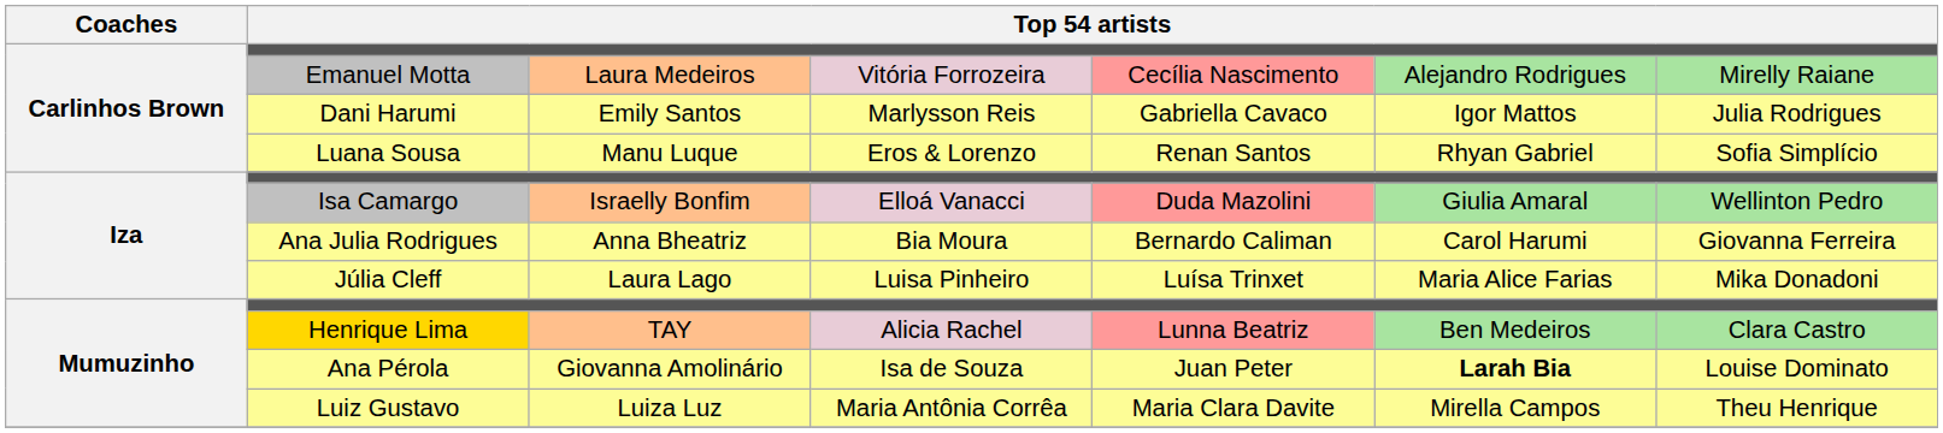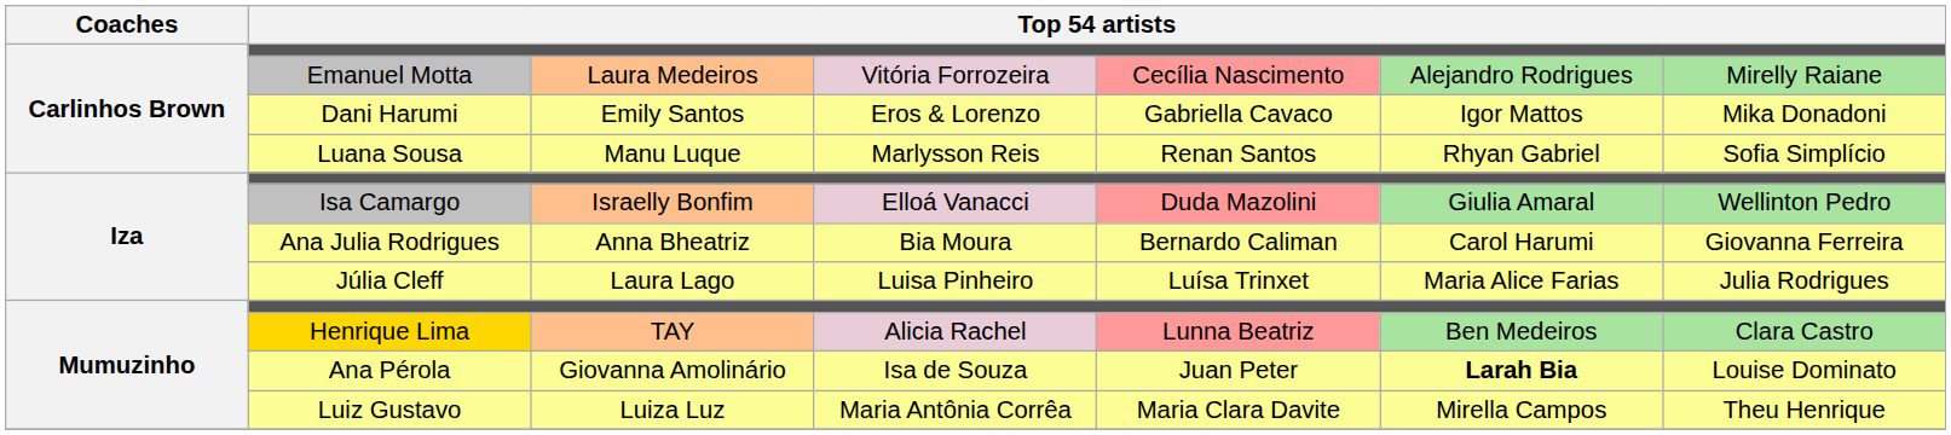 <table class="wikitable" style="text-align:center; width:100%">
 <tr>
 <th scope="col" width="12%">Coaches</th>
 <th scope="col" width="85%" colspan="6">Top 54 artists</th>
 </tr>
 <tr>
 <th rowspan="4">Carlinhos Brown</th>
 <td colspan="6" bgcolor="#555555"></td>
 </tr>
 <tr>
 <td bgcolor=C0C0C0 width="14%">Emanuel Motta</td>
 <td bgcolor=FFBF8C width="14%">Laura Medeiros</td>
 <td bgcolor=E8CCD7 width="14%">Vitória Forrozeira</td>
 <td bgcolor=FF9999 width="14%">Cecília Nascimento</td>
 <td bgcolor=A8E4A0 width="14%">Alejandro Rodrigues</td>
 <td bgcolor=A8E4A0>Mirelly Raiane</td>
 </tr>
 <tr>
 <td bgcolor=FDFD96>Dani Harumi</td>
 <td bgcolor=FDFD96>Emily Santos</td>
-<td bgcolor=FDFD96>Marlysson Reis</td>
+<td bgcolor=FDFD96>Eros & Lorenzo</td>
 <td bgcolor=FDFD96>Gabriella Cavaco</td>
 <td bgcolor=FDFD96>Igor Mattos</td>
-<td bgcolor=FDFD96>Julia Rodrigues</td>
+<td bgcolor=FDFD96>Mika Donadoni</td>
 </tr>
 <tr>
 <td bgcolor=FDFD96>Luana Sousa</td>
 <td bgcolor=FDFD96>Manu Luque</td>
-<td bgcolor=FDFD96>Eros & Lorenzo</td>
+<td bgcolor=FDFD96>Marlysson Reis</td>
 <td bgcolor=FDFD96>Renan Santos</td>
 <td bgcolor=FDFD96>Rhyan Gabriel</td>
 <td bgcolor=FDFD96>Sofia Simplício</td>
 </tr>
 <tr>
 <th rowspan="4">Iza</th>
 <td colspan="6" bgcolor="#555555"></td>
 </tr>
 <tr>
 <td bgcolor=C0C0C0>Isa Camargo</td>
 <td bgcolor=FFBF8C>Israelly Bonfim</td>
 <td bgcolor=E8CCD7>Elloá Vanacci</td>
 <td bgcolor=FF9999>Duda Mazolini</td>
 <td bgcolor=A8E4A0>Giulia Amaral</td>
 <td bgcolor=A8E4A0 width="14%">Wellinton Pedro</td>
 </tr>
 <tr>
 <td bgcolor=FDFD96>Ana Julia Rodrigues</td>
 <td bgcolor=FDFD96>Anna Bheatriz</td>
 <td bgcolor=FDFD96>Bia Moura</td>
 <td bgcolor=FDFD96>Bernardo Caliman</td>
 <td bgcolor=FDFD96>Carol Harumi</td>
 <td bgcolor=FDFD96>Giovanna Ferreira</td>
 </tr>
 <tr>
 <td bgcolor=FDFD96>Júlia Cleff</td>
 <td bgcolor=FDFD96>Laura Lago</td>
 <td bgcolor=FDFD96>Luisa Pinheiro</td>
 <td bgcolor=FDFD96>Luísa Trinxet</td>
 <td bgcolor=FDFD96>Maria Alice Farias</td>
-<td bgcolor=FDFD96>Mika Donadoni</td>
+<td bgcolor=FDFD96>Julia Rodrigues</td>
 </tr>
 <tr>
 <th rowspan="4">Mumuzinho</th>
 <td colspan="6" bgcolor="#555555"></td>
 </tr>
 <tr>
 <td bgcolor=FFD700>Henrique Lima</td>
 <td bgcolor=FFBF8C>TAY</td>
 <td bgcolor=E8CCD7>Alicia Rachel</td>
 <td bgcolor=FF9999>Lunna Beatriz</td>
 <td bgcolor=A8E4A0>Ben Medeiros</td>
 <td bgcolor=A8E4A0>Clara Castro</td>
 </tr>
 <tr>
 <td bgcolor=FDFD96>Ana Pérola</td>
 <td bgcolor=FDFD96>Giovanna Amolinário</td>
 <td bgcolor=FDFD96>Isa de Souza</td>
 <td bgcolor=FDFD96>Juan Peter</td>
 <td bgcolor=FDFD96><strong>Larah Bia</strong></td>
 <td bgcolor=FDFD96>Louise Dominato</td>
 </tr>
 <tr>
 <td bgcolor=FDFD96>Luiz Gustavo</td>
 <td bgcolor=FDFD96>Luiza Luz</td>
 <td bgcolor=FDFD96>Maria Antônia Corrêa</td>
 <td bgcolor=FDFD96>Maria Clara Davite</td>
 <td bgcolor=FDFD96>Mirella Campos</td>
 <td bgcolor=FDFD96>Theu Henrique</td>
 </tr>
 <tr>
 </tr>
 </table>
